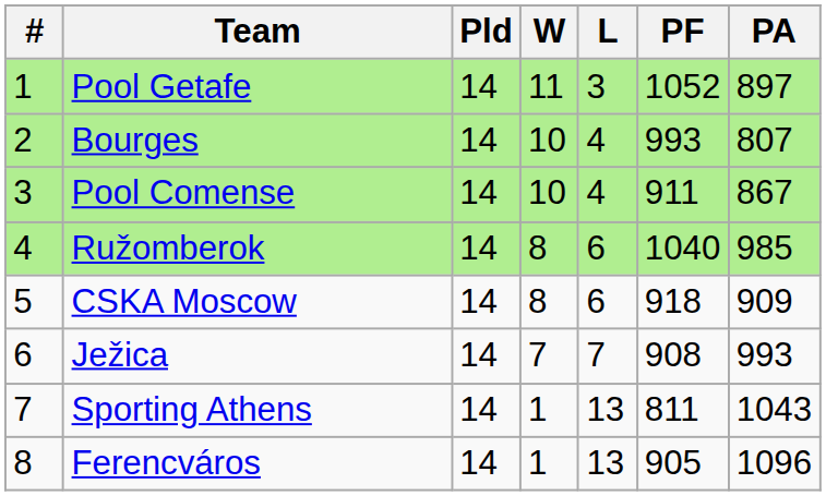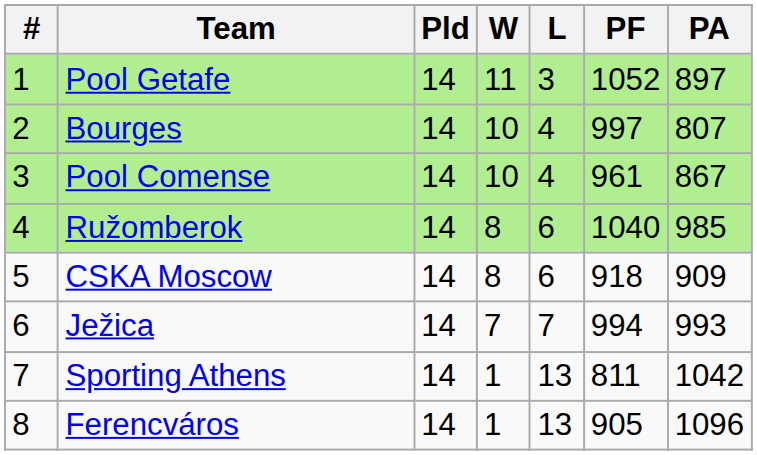 <table class=wikitable>
 <tr align=center>
 </tr>
 <tr>
 <th width=20>#</th>
 <th width=175>Team</th>
 <th width=20>Pld</th>
 <th width=20>W</th>
 <th width=20>L</th>
 <th width=30>PF</th>
 <th width=30>PA</th>
 </tr>
 <tr bgcolor=B0EE90>
 <td>1</td>
 <td align="left"> <a href='#'>Pool Getafe</a></td>
 <td>14</td>
 <td>11</td>
 <td>3</td>
 <td>1052</td>
 <td>897</td>
 </tr>
 <tr bgcolor=B0EE90>
 <td>2</td>
 <td align="left"> <a href='#'>Bourges</a></td>
 <td>14</td>
 <td>10</td>
 <td>4</td>
-<td>993</td>
+<td>997</td>
 <td>807</td>
 </tr>
 <tr bgcolor=B0EE90>
 <td>3</td>
 <td align="left"> <a href='#'>Pool Comense</a></td>
 <td>14</td>
 <td>10</td>
 <td>4</td>
-<td>911</td>
+<td>961</td>
 <td>867</td>
 </tr>
 <tr bgcolor=B0EE90>
 <td>4</td>
 <td align="left"> <a href='#'>Ružomberok</a></td>
 <td>14</td>
 <td>8</td>
 <td>6</td>
 <td>1040</td>
 <td>985</td>
 </tr>
 <tr>
 <td>5</td>
 <td align="left"> <a href='#'>CSKA Moscow</a></td>
 <td>14</td>
 <td>8</td>
 <td>6</td>
 <td>918</td>
 <td>909</td>
 </tr>
 <tr>
 <td>6</td>
 <td align="left"> <a href='#'>Ježica</a></td>
 <td>14</td>
 <td>7</td>
 <td>7</td>
-<td>908</td>
+<td>994</td>
 <td>993</td>
 </tr>
 <tr>
 <td>7</td>
 <td align="left"> <a href='#'>Sporting Athens</a></td>
 <td>14</td>
 <td>1</td>
 <td>13</td>
 <td>811</td>
-<td>1043</td>
+<td>1042</td>
 </tr>
 <tr>
 <td>8</td>
 <td align="left"> <a href='#'>Ferencváros</a></td>
 <td>14</td>
 <td>1</td>
 <td>13</td>
 <td>905</td>
 <td>1096</td>
 </tr>
 </table>
